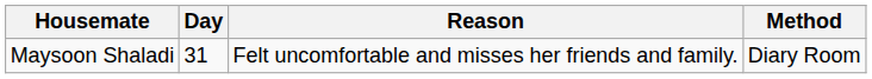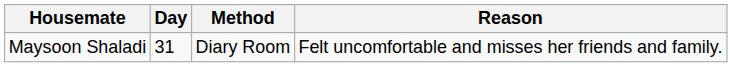 <table class="wikitable">
 <tr>
 <th>Housemate</th>
 <th>Day</th>
+<th>Method</th>
 <th>Reason</th>
-<th>Method</th>
 </tr>
 <tr>
 <td>Maysoon Shaladi</td>
 <td>31</td>
+<td>Diary Room</td>
 <td>Felt uncomfortable and misses her friends and family.</td>
-<td>Diary Room</td>
 </tr>
 </table>
